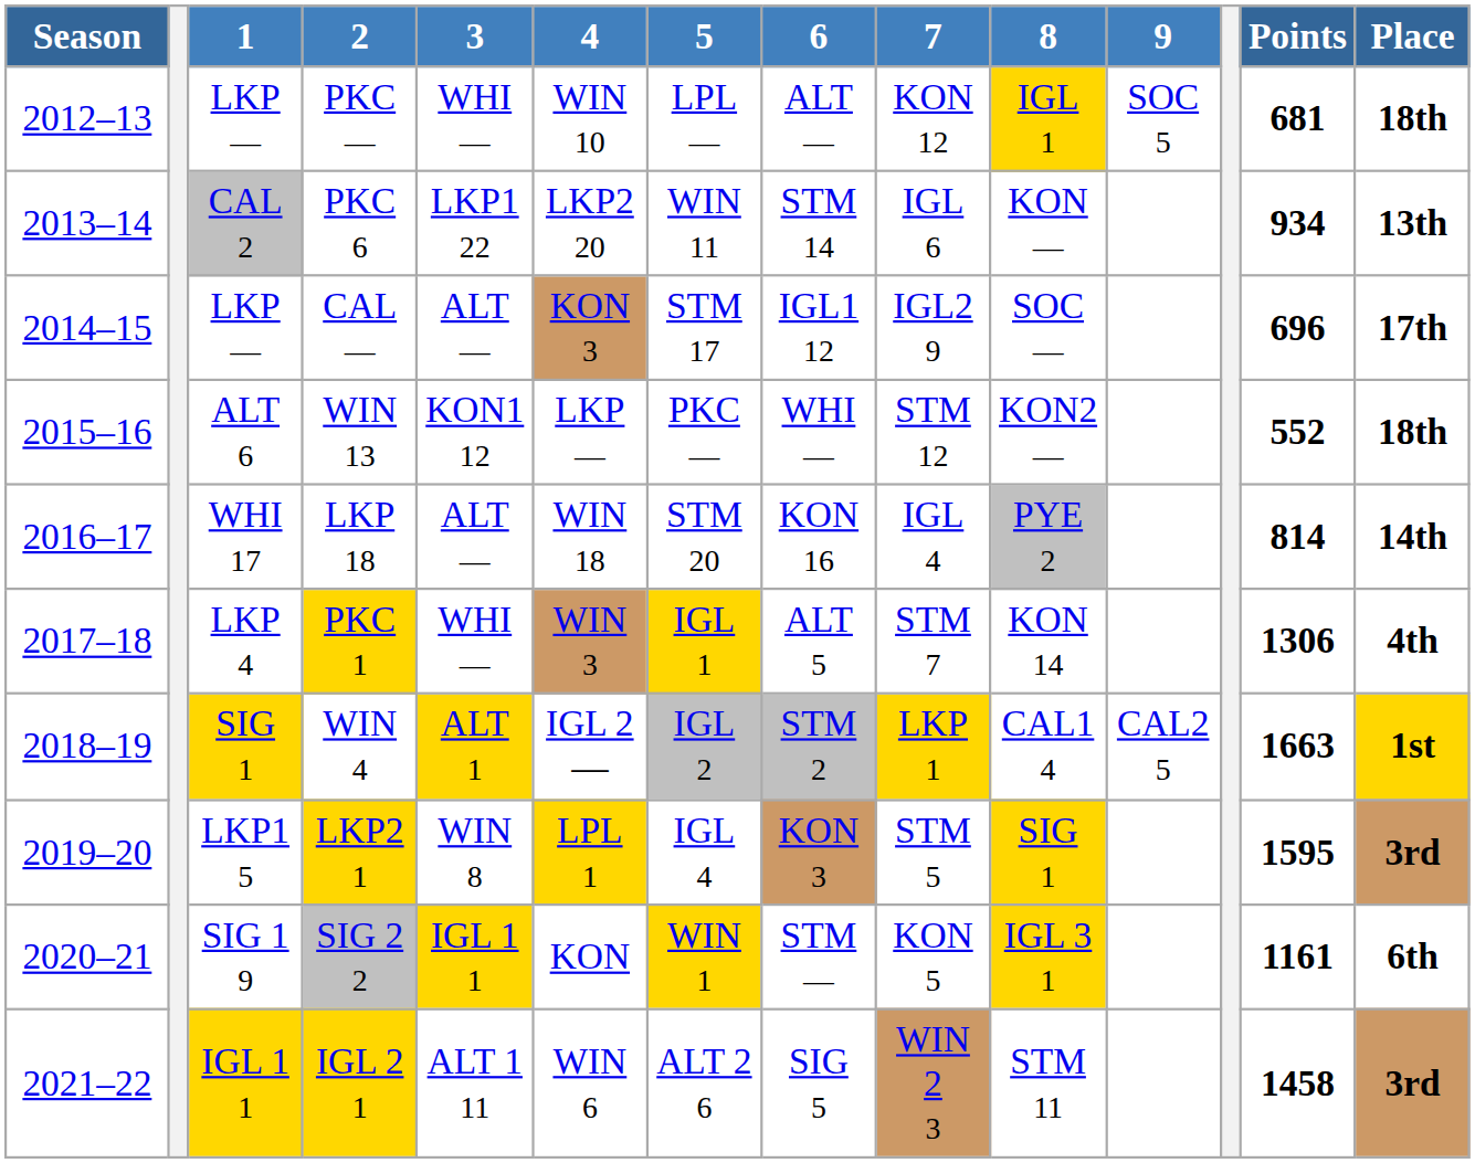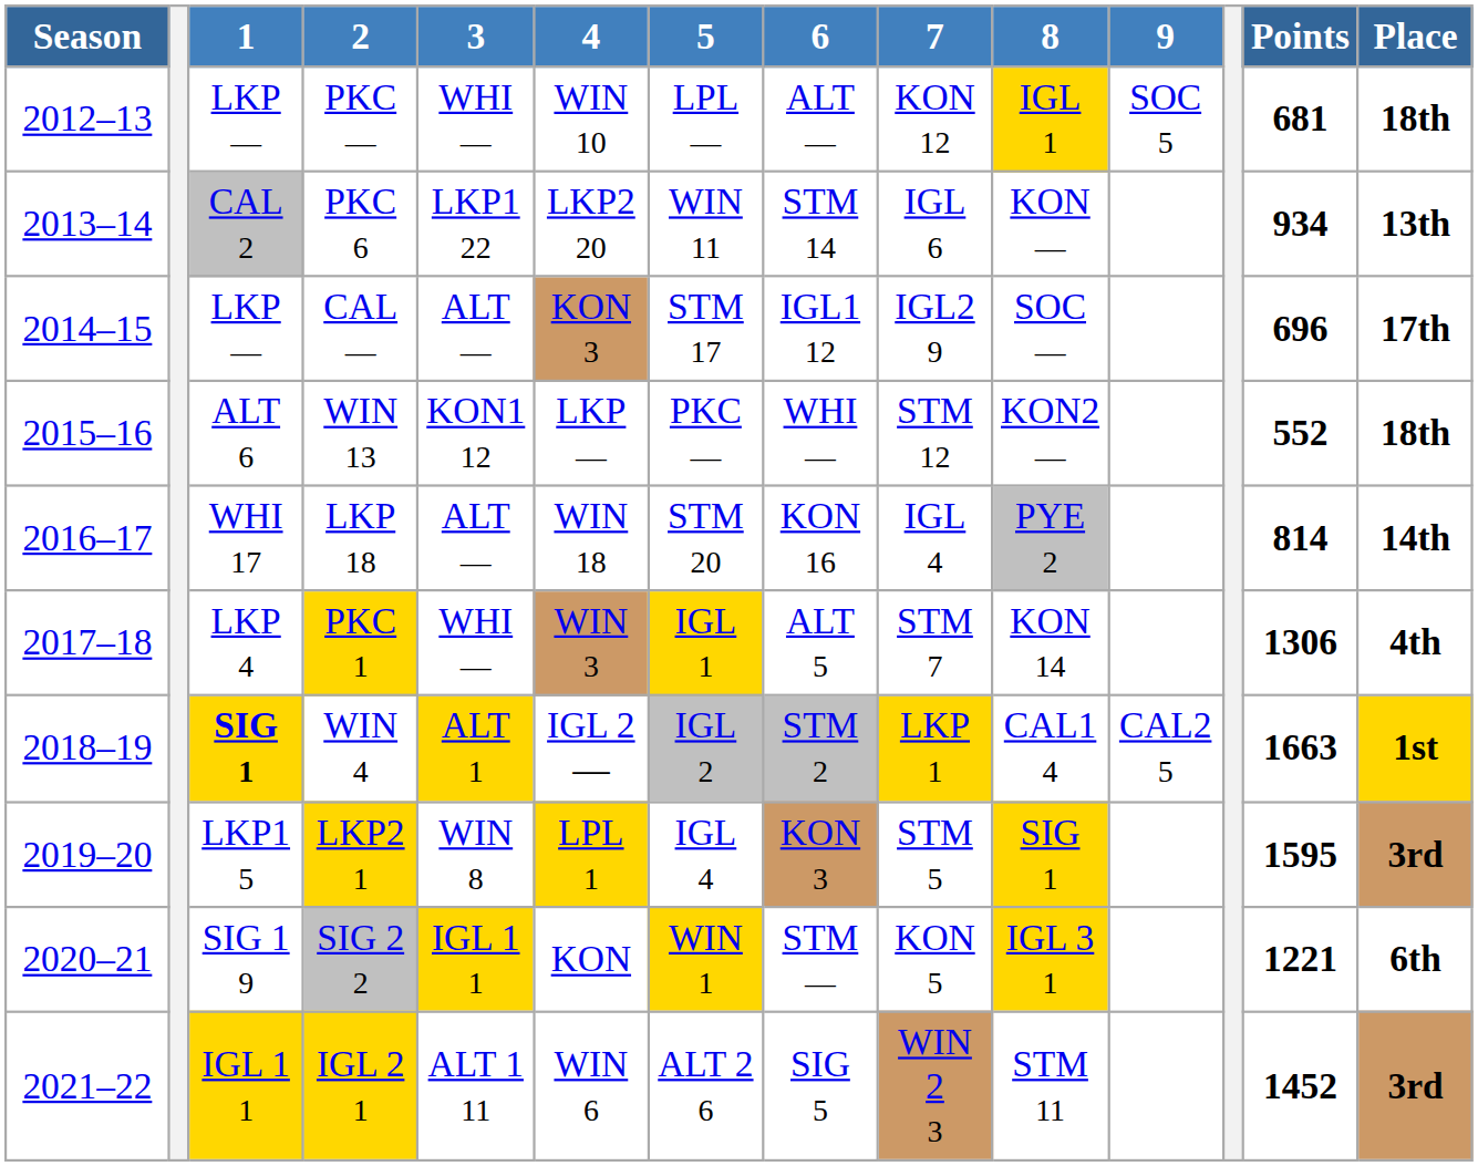 <table class="wikitable" style="font-size:95%; text-align:center; border:grey solid 1px; border-collapse:collapse; background:#ffffff;">
 <tr>
 <th style="background-color:#369; color:white; width:60px">Season</th>
 <th rowspan="11" width="1px"></th>
 <th style="background-color:#4180be; color:white; width:40px">1</th>
 <th style="background-color:#4180be; color:white; width:40px">2</th>
 <th style="background-color:#4180be; color:white; width:40px">3</th>
 <th style="background-color:#4180be; color:white; width:40px">4</th>
 <th style="background-color:#4180be; color:white; width:40px">5</th>
 <th style="background-color:#4180be; color:white; width:40px">6</th>
 <th style="background-color:#4180be; color:white; width:40px">7</th>
 <th style="background-color:#4180be; color:white; width:40px">8</th>
 <th style="background-color:#4180be; color:white; width:40px">9</th>
 <th rowspan="11" width="1px"></th>
 <th style="background-color:#369; color:white; width:40px">Points</th>
 <th style="background-color:#369; color:white; width:40px">Place</th>
 </tr>
 <tr>
 <td><a href='#'>2012–13</a></td>
 <td><a href='#'>LKP</a><br><small>—</small></td>
 <td><a href='#'>PKC</a><br><small>—</small></td>
 <td><a href='#'>WHI</a><br><small>—</small></td>
 <td><a href='#'>WIN</a><br><small>10</small></td>
 <td><a href='#'>LPL</a><br><small>—</small></td>
 <td><a href='#'>ALT</a><br><small>—</small></td>
 <td><a href='#'>KON</a><br><small>12</small></td>
 <td style="background:gold;"><a href='#'>IGL</a><br><small>1</small></td>
 <td><a href='#'>SOC</a><br><small>5</small></td>
 <td><strong>681</strong></td>
 <td><strong>18th</strong></td>
 </tr>
 <tr>
 <td><a href='#'>2013–14</a></td>
 <td style="background:silver;"><a href='#'>CAL</a><br><small>2</small></td>
 <td><a href='#'>PKC</a><br><small>6</small></td>
 <td><a href='#'>LKP1</a><br><small>22</small></td>
 <td><a href='#'>LKP2</a><br><small>20</small></td>
 <td><a href='#'>WIN</a><br><small>11</small></td>
 <td><a href='#'>STM</a><br><small>14</small></td>
 <td><a href='#'>IGL</a><br><small>6</small></td>
 <td><a href='#'>KON</a><br><small>—</small></td>
 <td></td>
 <td><strong>934</strong></td>
 <td><strong>13th</strong></td>
 </tr>
 <tr>
 <td><a href='#'>2014–15</a></td>
 <td><a href='#'>LKP</a><br><small>—</small></td>
 <td><a href='#'>CAL</a><br><small>—</small></td>
 <td><a href='#'>ALT</a><br><small>—</small></td>
 <td style="background:#cc9966;"><a href='#'>KON</a><br><small>3</small></td>
 <td><a href='#'>STM</a><br><small>17</small></td>
 <td><a href='#'>IGL1</a><br><small>12</small></td>
 <td><a href='#'>IGL2</a><br><small>9</small></td>
 <td><a href='#'>SOC</a><br><small>—</small></td>
 <td></td>
 <td><strong>696</strong></td>
 <td><strong>17th</strong></td>
 </tr>
 <tr>
 <td><a href='#'>2015–16</a></td>
 <td><a href='#'>ALT</a><br><small>6</small></td>
 <td><a href='#'>WIN</a><br><small>13</small></td>
 <td><a href='#'>KON1</a><br><small>12</small></td>
 <td><a href='#'>LKP</a><br><small>—</small></td>
 <td><a href='#'>PKC</a><br><small>—</small></td>
 <td><a href='#'>WHI</a><br><small>—</small></td>
 <td><a href='#'>STM</a><br><small>12</small></td>
 <td><a href='#'>KON2</a><br><small>—</small></td>
 <td></td>
 <td><strong>552</strong></td>
 <td><strong>18th</strong></td>
 </tr>
 <tr>
 <td><a href='#'>2016–17</a></td>
 <td><a href='#'>WHI</a><br><small>17</small></td>
 <td><a href='#'>LKP</a><br><small>18</small></td>
 <td><a href='#'>ALT</a><br><small>—</small></td>
 <td><a href='#'>WIN</a><br><small>18</small></td>
 <td><a href='#'>STM</a><br><small>20</small></td>
 <td><a href='#'>KON</a><br><small>16</small></td>
 <td><a href='#'>IGL</a><br><small>4</small></td>
 <td style="background:silver;"><a href='#'>PYE</a><br><small>2</small></td>
 <td></td>
 <td><strong>814</strong></td>
 <td><strong>14th</strong></td>
 </tr>
 <tr>
 <td><a href='#'>2017–18</a></td>
 <td><a href='#'>LKP</a><br><small>4</small></td>
 <td style="background:gold;"><a href='#'>PKC</a><br><small>1</small></td>
 <td><a href='#'>WHI</a><br><small>—</small></td>
 <td style="background:#cc9966;"><a href='#'>WIN</a><br><small>3</small></td>
 <td style="background:gold;"><a href='#'>IGL</a><br><small>1</small></td>
 <td><a href='#'>ALT</a><br><small>5</small></td>
 <td><a href='#'>STM</a><br><small>7</small></td>
 <td><a href='#'>KON</a><br><small>14</small></td>
 <td></td>
 <td><strong>1306</strong></td>
 <td><strong>4th</strong></td>
 </tr>
 <tr>
 <td><a href='#'>2018–19</a></td>
-<td style="background:gold;"><a href='#'>SIG</a><br><small>1</small></td>
+<td style="background:gold;"><strong><a href='#'>SIG</a><br><small>1</small></strong></td>
 <td><a href='#'>WIN</a><br><small>4</small></td>
 <td style="background:gold;"><a href='#'>ALT</a><br><small>1</small></td>
 <td><a href='#'>IGL 2</a><br>—<small></small></td>
 <td style="background:silver;"><a href='#'>IGL</a><br><small>2</small></td>
 <td style="background:silver;"><a href='#'>STM</a><br><small>2</small></td>
 <td style="background:gold;"><a href='#'>LKP</a><br><small>1</small></td>
 <td><a href='#'>CAL1</a><br><small>4</small></td>
 <td><a href='#'>CAL2</a><br><small>5</small></td>
 <td><strong>1663</strong></td>
 <td style="background:gold;"><strong>1st</strong></td>
 </tr>
 <tr>
 <td><a href='#'>2019–20</a></td>
 <td><a href='#'>LKP1</a><br><small>5</small></td>
 <td style="background:gold;"><a href='#'>LKP2</a><br><small>1</small></td>
 <td><a href='#'>WIN</a><br><small>8</small></td>
 <td style="background:gold;"><a href='#'>LPL</a><br><small>1</small></td>
 <td><a href='#'>IGL</a><br><small>4</small></td>
 <td style="background:#cc9966;"><a href='#'>KON</a><br><small>3</small></td>
 <td><a href='#'>STM</a><br><small>5</small></td>
 <td style="background:gold;"><a href='#'>SIG</a><br><small>1</small></td>
 <td></td>
 <td><strong>1595</strong></td>
 <td style="background:#cc9966;"><strong>3rd</strong></td>
 </tr>
 <tr>
 <td><a href='#'>2020–21</a></td>
 <td><a href='#'>SIG 1</a><br><small>9</small></td>
 <td style="background:silver;"><a href='#'>SIG 2</a><br><small>2</small></td>
 <td style="background:gold;"><a href='#'>IGL 1</a><br><small>1</small></td>
 <td><a href='#'>KON</a><br><small></small></td>
 <td style="background:gold;"><a href='#'>WIN</a><br><small>1</small></td>
 <td><a href='#'>STM</a><br><small>—</small></td>
 <td><a href='#'>KON</a><br><small>5</small></td>
 <td style="background:gold;"><a href='#'>IGL 3</a><br><small>1</small></td>
 <td></td>
-<td><strong>1161</strong></td>
+<td><strong>1221</strong></td>
 <td><strong>6th</strong></td>
 </tr>
 <tr>
 <td><a href='#'>2021–22</a></td>
 <td style="background:gold;"><a href='#'>IGL 1</a><br><small>1</small></td>
 <td style="background:gold;"><a href='#'>IGL 2</a><br><small>1</small></td>
 <td><a href='#'>ALT 1</a><br><small>11</small></td>
 <td><a href='#'>WIN</a><br><small>6</small></td>
 <td><a href='#'>ALT 2</a><br><small>6</small></td>
 <td><a href='#'>SIG</a><br><small>5</small></td>
 <td style="background:#cc9966;"><a href='#'>WIN 2</a><br><small>3</small></td>
 <td><a href='#'>STM</a><br><small>11</small></td>
 <td></td>
-<td><strong>1458</strong></td>
+<td><strong>1452</strong></td>
 <td style="background:#cc9966;"><strong>3rd</strong></td>
 </tr>
 </table>
